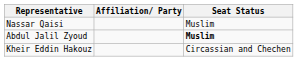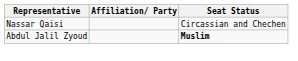 <table class="wikitable">
 <tr>
 <th>Representative</th>
 <th>Affiliation/ Party</th>
 <th>Seat Status</th>
 </tr>
 <tr>
 <td>Nassar Qaisi</td>
 <td></td>
-<td>Muslim</td>
+<td>Circassian and Chechen</td>
 </tr>
 <tr>
 <td>Abdul Jalil Zyoud</td>
 <td></td>
 <td><strong>Muslim</strong></td>
 </tr>
-<tr>
-<td>Kheir Eddin Hakouz</td>
-<td></td>
-<td>Circassian and Chechen</td>
-</tr>
 </table>
